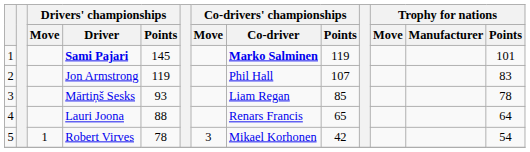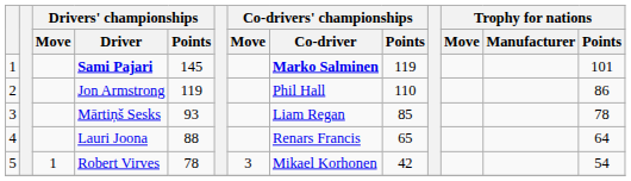 <table class="wikitable" style="font-size:85%;">
 <tr>
 <th rowspan="2"></th>
 <th rowspan="7" style="width:5px;"></th>
 <th colspan="3">Drivers' championships</th>
 <th rowspan="7" style="width:5px;"></th>
 <th colspan="3" nowrap>Co-drivers' championships</th>
 <th rowspan="7" style="width:5px;"></th>
 <th colspan="3" nowrap>Trophy for nations</th>
 </tr>
 <tr>
 <th>Move</th>
 <th>Driver</th>
 <th>Points</th>
 <th>Move</th>
 <th>Co-driver</th>
 <th>Points</th>
 <th>Move</th>
 <th>Manufacturer</th>
 <th>Points</th>
 </tr>
 <tr>
 <td align="center">1</td>
 <td align="center"></td>
 <td><strong><a href='#'>Sami Pajari</a></strong></td>
 <td align="center">145</td>
 <td align="center"></td>
 <td><strong><a href='#'>Marko Salminen</a></strong></td>
 <td align="center">119</td>
 <td align="center"></td>
 <td><strong></strong></td>
 <td align="center">101</td>
 </tr>
 <tr>
 <td align="center">2</td>
 <td align="center"></td>
 <td><a href='#'>Jon Armstrong</a></td>
 <td align="center">119</td>
 <td align="center"></td>
 <td><a href='#'>Phil Hall</a></td>
-<td align="center">107</td>
+<td align="center">110</td>
 <td align="center"></td>
 <td></td>
-<td align="center">83</td>
+<td align="center">86</td>
 </tr>
 <tr>
 <td align="center">3</td>
 <td align="center"></td>
 <td><a href='#'>Mārtiņš Sesks</a></td>
 <td align="center">93</td>
 <td align="center"></td>
 <td><a href='#'>Liam Regan</a></td>
 <td align="center">85</td>
 <td align="center"></td>
 <td></td>
 <td align="center">78</td>
 </tr>
 <tr>
 <td align="center">4</td>
 <td align="center"></td>
 <td><a href='#'>Lauri Joona</a></td>
 <td align="center">88</td>
 <td align="center"></td>
 <td><a href='#'>Renars Francis</a></td>
 <td align="center">65</td>
 <td align="center"></td>
 <td></td>
 <td align="center">64</td>
 </tr>
 <tr>
 <td align="center">5</td>
 <td align="center"> 1</td>
 <td><a href='#'>Robert Virves</a></td>
 <td align="center">78</td>
 <td align="center"> 3</td>
 <td><a href='#'>Mikael Korhonen</a></td>
 <td align="center">42</td>
 <td align="center"></td>
 <td></td>
 <td align="center">54</td>
 </tr>
 <tr>
 </tr>
 </table>
